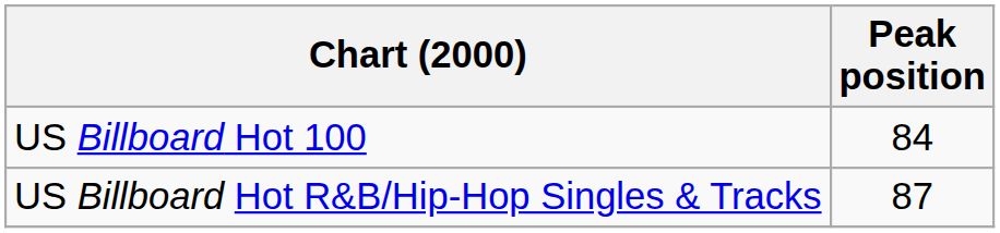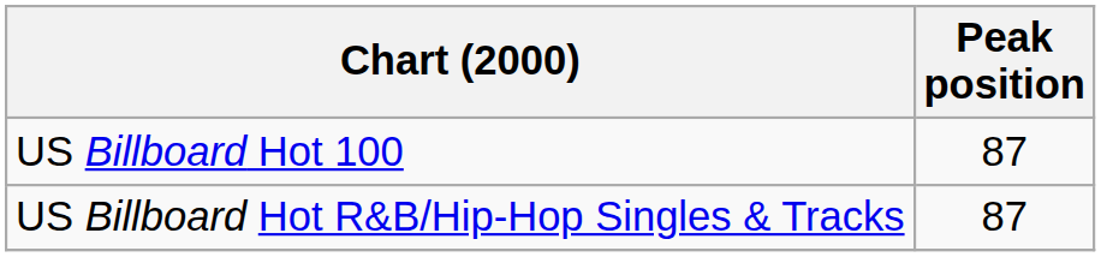 <table class="wikitable">
 <tr>
 <th>Chart (2000)</th>
 <th>Peak<br>position</th>
 </tr>
 <tr>
 <td>US <a href='#'><em>Billboard</em> Hot 100</a></td>
-<td align="center">84</td>
+<td align="center">87</td>
 </tr>
 <tr>
 <td>US <em>Billboard</em> <a href='#'>Hot R&B/Hip-Hop Singles & Tracks</a></td>
 <td align="center">87</td>
 </tr>
 <tr>
 </tr>
 </table>
